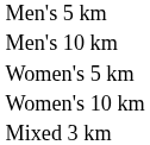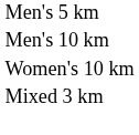 <table>
 <tr>
 <td>Men's 5 km</td>
 <td></td>
 <td></td>
 <td></td>
 </tr>
 <tr>
 <td>Men's 10 km</td>
 <td></td>
 <td nowrap></td>
 <td nowrap></td>
 </tr>
 <tr>
-<td>Women's 5 km</td>
-<td nowrap></td>
-<td></td>
-<td></td>
-</tr>
-<tr>
 <td>Women's 10 km</td>
 <td></td>
 <td></td>
 <td></td>
 </tr>
 <tr>
 <td>Mixed 3 km</td>
 <td><br></td>
 <td><br></td>
 <td><br></td>
 </tr>
 </table>
